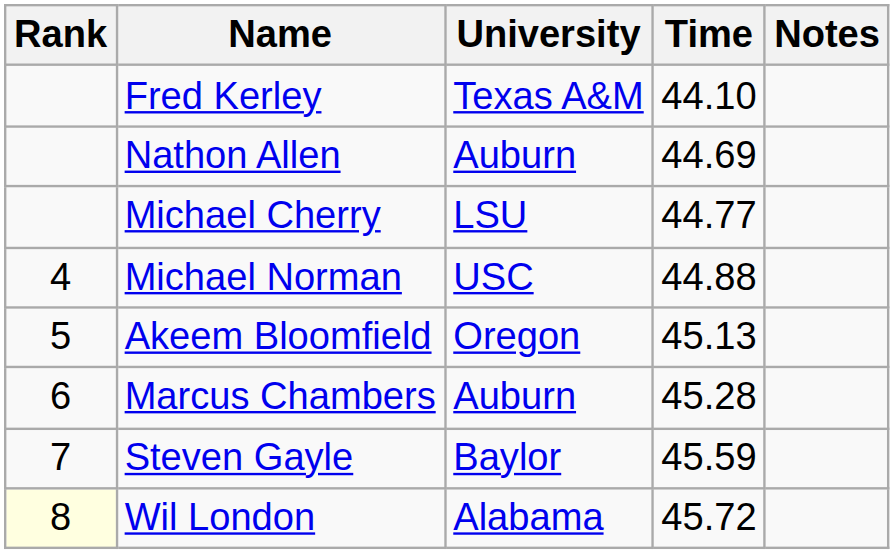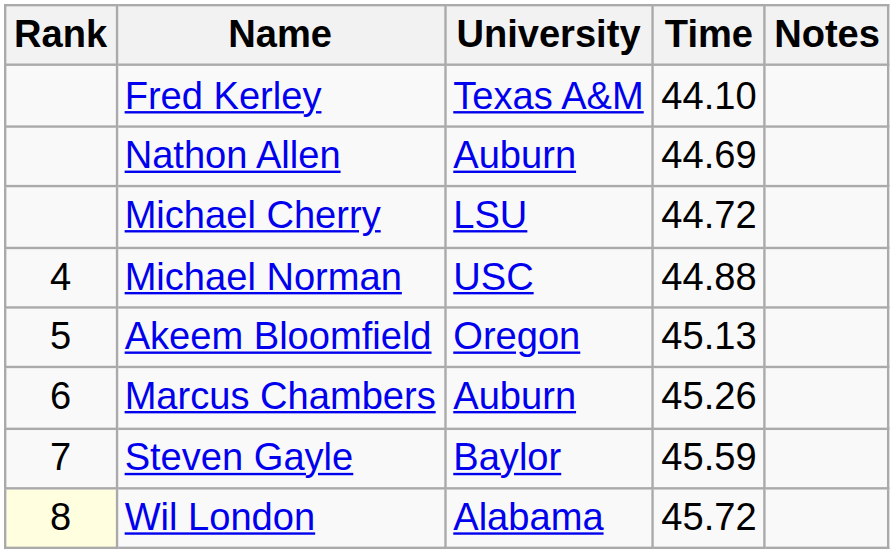 <table class="wikitable sortable" style="text-align:center">
 <tr>
 <th>Rank</th>
 <th>Name</th>
 <th>University</th>
 <th>Time</th>
 <th>Notes</th>
 </tr>
 <tr>
 <td></td>
 <td align=left><a href='#'>Fred Kerley</a></td>
 <td align=left><a href='#'>Texas A&M</a></td>
 <td>44.10</td>
 <td></td>
 </tr>
 <tr>
 <td></td>
 <td align=left> <a href='#'>Nathon Allen</a></td>
 <td align=left><a href='#'>Auburn</a></td>
 <td>44.69</td>
 <td></td>
 </tr>
 <tr>
 <td></td>
 <td align=left><a href='#'>Michael Cherry</a></td>
 <td align=left><a href='#'>LSU</a></td>
-<td>44.77</td>
+<td>44.72</td>
 <td></td>
 </tr>
 <tr>
 <td>4</td>
 <td align=left><a href='#'>Michael Norman</a></td>
 <td align=left><a href='#'>USC</a></td>
 <td>44.88</td>
 <td></td>
 </tr>
 <tr>
 <td>5</td>
 <td align=left> <a href='#'>Akeem Bloomfield</a></td>
 <td align=left><a href='#'>Oregon</a></td>
 <td>45.13</td>
 <td></td>
 </tr>
 <tr>
 <td>6</td>
 <td align=left><a href='#'>Marcus Chambers</a></td>
 <td align=left><a href='#'>Auburn</a></td>
-<td>45.28</td>
+<td>45.26</td>
 <td></td>
 </tr>
 <tr>
 <td>7</td>
 <td align=left> <a href='#'>Steven Gayle</a></td>
 <td align=left><a href='#'>Baylor</a></td>
 <td>45.59</td>
 <td></td>
 </tr>
 <tr>
 <td style="background: lightyellow;">8</td>
 <td align=left><a href='#'>Wil London</a></td>
 <td align=left><a href='#'>Alabama</a></td>
 <td>45.72</td>
 <td></td>
 </tr>
 </table>
